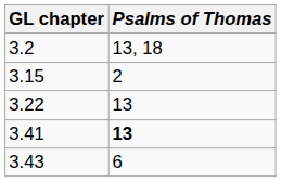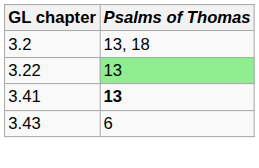 <table class="wikitable sortable">
 <tr>
 <th>GL chapter</th>
 <th><em>Psalms of Thomas</em></th>
 </tr>
 <tr>
 <td>3.2</td>
 <td>13, 18</td>
 </tr>
 <tr>
-<td>3.15</td>
-<td>2</td>
-</tr>
-<tr>
 <td>3.22</td>
-<td>13</td>
+<td style="background: lightgreen;">13</td>
 </tr>
 <tr>
 <td>3.41</td>
 <td><strong>13</strong></td>
 </tr>
 <tr>
 <td>3.43</td>
 <td>6</td>
 </tr>
 </table>
